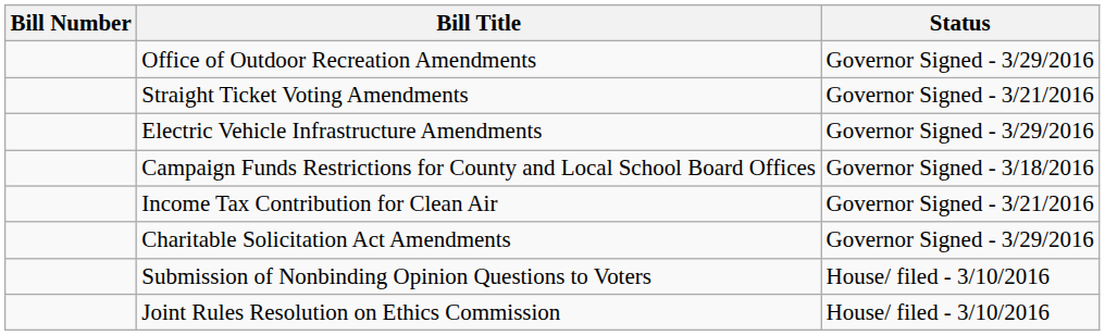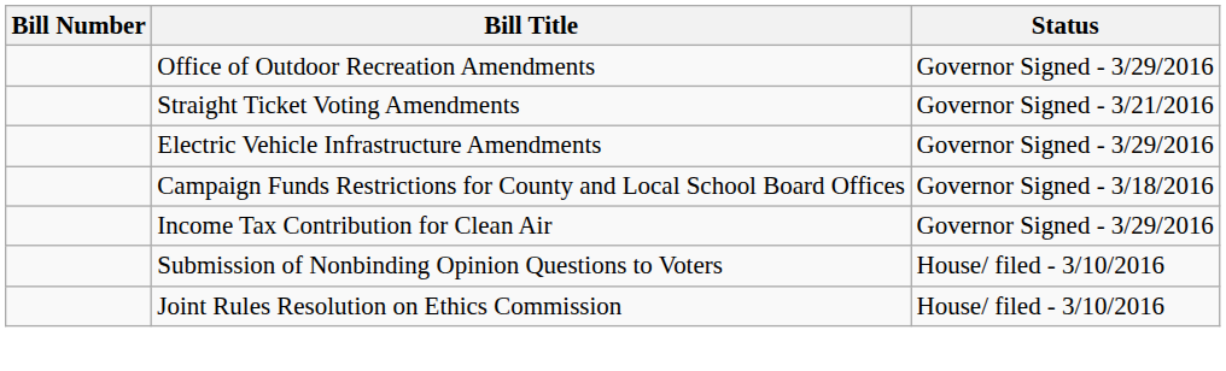 <table class="wikitable">
 <tr>
 <th>Bill Number</th>
 <th>Bill Title</th>
 <th>Status</th>
 </tr>
 <tr>
 <td></td>
 <td>Office of Outdoor Recreation Amendments</td>
 <td>Governor Signed - 3/29/2016</td>
 </tr>
 <tr>
 <td></td>
 <td>Straight Ticket Voting Amendments</td>
 <td>Governor Signed - 3/21/2016</td>
 </tr>
 <tr>
 <td></td>
 <td>Electric Vehicle Infrastructure Amendments</td>
 <td>Governor Signed - 3/29/2016</td>
 </tr>
 <tr>
 <td></td>
 <td>Campaign Funds Restrictions for County and Local School Board Offices</td>
 <td>Governor Signed - 3/18/2016</td>
 </tr>
 <tr>
 <td></td>
 <td>Income Tax Contribution for Clean Air</td>
-<td>Governor Signed - 3/21/2016</td>
-</tr>
-<tr>
-<td></td>
-<td>Charitable Solicitation Act Amendments</td>
 <td>Governor Signed - 3/29/2016</td>
 </tr>
 <tr>
 <td></td>
 <td>Submission of Nonbinding Opinion Questions to Voters</td>
 <td>House/ filed - 3/10/2016</td>
 </tr>
 <tr>
 <td></td>
 <td>Joint Rules Resolution on Ethics Commission</td>
 <td>House/ filed - 3/10/2016</td>
 </tr>
 </table>
